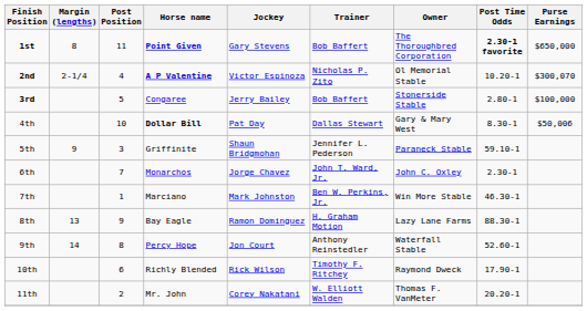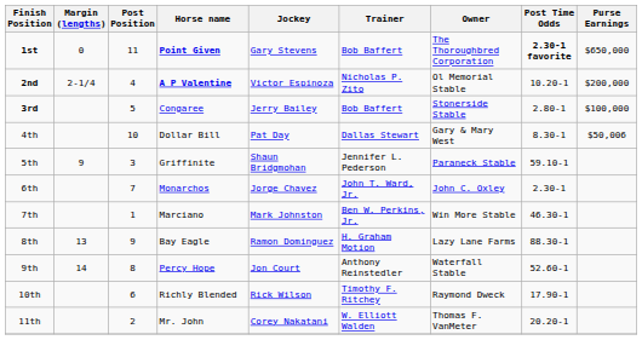 <table class="wikitable sortable" | border="2" cellpadding="1" style="border-collapse: collapse; font-size:90%">
 <tr>
 <th width="45px">Finish <br> Position</th>
 <th width="45px">Margin<br> <span>(<a href='#'>lengths</a>)</span></th>
 <th width="40px">Post <br> Position</th>
 <th width="110px">Horse name</th>
 <th width="110px">Jockey</th>
 <th width="110px">Trainer</th>
 <th width="110px">Owner</th>
 <th width="65px">Post Time <br> Odds</th>
 <th width="70px">Purse <br> Earnings</th>
 </tr>
 <tr>
 <td align=center><strong>1<span>st</span></strong></td>
-<td align=center>8</td>
+<td align=center>0</td>
 <td align=center>11</td>
 <td><strong><a href='#'>Point Given</a></strong></td>
 <td><a href='#'>Gary Stevens</a></td>
 <td><a href='#'>Bob Baffert</a></td>
 <td><a href='#'>The Thoroughbred Corporation</a></td>
 <td align=center><strong>2.30-1 <br> <span>favorite</span></strong></td>
 <td align=center>$650,000</td>
 </tr>
 <tr>
 <td align=center><strong>2<span>nd</span></strong></td>
 <td align=center>2-1/4</td>
 <td align=center>4</td>
 <td><strong><a href='#'>A P Valentine</a></strong></td>
 <td><a href='#'>Victor Espinoza</a></td>
 <td><a href='#'>Nicholas P. Zito</a></td>
 <td>Ol Memorial Stable</td>
 <td align=center>10.20-1</td>
-<td align=center>$300,070</td>
+<td align=center>$200,000</td>
 </tr>
 <tr>
 <td align=center><strong>3<span>rd</span></strong></td>
 <td align=center></td>
 <td align=center>5</td>
 <td><a href='#'>Congaree</a></td>
 <td><a href='#'>Jerry Bailey</a></td>
 <td><a href='#'>Bob Baffert</a></td>
 <td><a href='#'>Stonerside Stable</a></td>
 <td align=center>2.80-1</td>
 <td align=center>$100,000</td>
 </tr>
 <tr>
 <td align=center>4<span>th</span></td>
 <td align=center></td>
 <td align=center>10</td>
-<td><strong>Dollar Bill</strong></td>
+<td>Dollar Bill</td>
 <td><a href='#'>Pat Day</a></td>
 <td><a href='#'>Dallas Stewart</a></td>
 <td>Gary & Mary West</td>
 <td align=center>8.30-1</td>
 <td align=center>$50,006</td>
 </tr>
 <tr>
 <td align=center>5<span>th</span></td>
 <td align=center>9</td>
 <td align=center>3</td>
 <td>Griffinite</td>
 <td><a href='#'>Shaun Bridgmohan</a></td>
 <td>Jennifer L. Pederson</td>
 <td><a href='#'>Paraneck Stable</a></td>
 <td align=center>59.10-1</td>
 <td align=center></td>
 </tr>
 <tr>
 <td align=center>6<span>th</span></td>
 <td align=center></td>
 <td align=center>7</td>
 <td><a href='#'>Monarchos</a></td>
 <td><a href='#'>Jorge Chavez</a></td>
 <td><a href='#'>John T. Ward, Jr.</a></td>
 <td><a href='#'>John C. Oxley</a></td>
 <td align=center>2.30-1</td>
 <td></td>
 </tr>
 <tr>
 <td align=center>7<span>th</span></td>
 <td align=center></td>
 <td align=center>1</td>
 <td>Marciano</td>
 <td><a href='#'>Mark Johnston</a></td>
 <td><a href='#'>Ben W. Perkins, Jr.</a></td>
 <td>Win More Stable</td>
 <td align=center>46.30-1</td>
 <td></td>
 </tr>
 <tr>
 <td align=center>8<span>th</span></td>
 <td align=center>13</td>
 <td align=center>9</td>
 <td>Bay Eagle</td>
 <td><a href='#'>Ramon Dominguez</a></td>
 <td><a href='#'>H. Graham Motion</a></td>
 <td>Lazy Lane Farms</td>
 <td align=center>88.30-1</td>
 <td></td>
 </tr>
 <tr>
 <td align=center>9<span>th</span></td>
 <td align=center>14</td>
 <td align=center>8</td>
 <td><a href='#'>Percy Hope</a></td>
 <td><a href='#'>Jon Court</a></td>
 <td>Anthony Reinstedler</td>
 <td>Waterfall Stable</td>
 <td align=center>52.60-1</td>
 <td></td>
 </tr>
 <tr>
 <td align=center>10<span>th</span></td>
 <td align=center></td>
 <td align=center>6</td>
 <td>Richly Blended</td>
 <td><a href='#'>Rick Wilson</a></td>
 <td><a href='#'>Timothy F. Ritchey</a></td>
 <td>Raymond Dweck</td>
 <td align=center>17.90-1</td>
 <td></td>
 </tr>
 <tr>
 <td align=center>11<span>th</span></td>
 <td align=center></td>
 <td align=center>2</td>
 <td>Mr. John</td>
 <td><a href='#'>Corey Nakatani</a></td>
 <td><a href='#'>W. Elliott Walden</a></td>
 <td>Thomas F. VanMeter</td>
 <td align=center>20.20-1</td>
 <td></td>
 </tr>
 <tr>
 </tr>
 </table>
